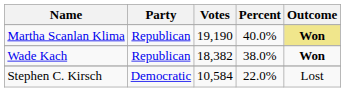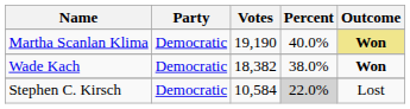 <table class=wikitable style="text-align:center">
 <tr>
 <th>Name</th>
 <th>Party</th>
 <th>Votes</th>
 <th>Percent</th>
 <th>Outcome</th>
 </tr>
 <tr>
 </tr>
 <tr>
 <td align=left><a href='#'>Martha Scanlan Klima</a></td>
-<td><a href='#'>Republican</a></td>
+<td><a href='#'>Democratic</a></td>
 <td>19,190</td>
 <td>40.0%</td>
 <td style="background: khaki;"><strong>Won</strong></td>
 </tr>
 <tr>
 </tr>
 <tr>
 <td align=left><a href='#'>Wade Kach</a></td>
-<td><a href='#'>Republican</a></td>
+<td><a href='#'>Democratic</a></td>
 <td>18,382</td>
 <td>38.0%</td>
 <td><strong>Won</strong></td>
 </tr>
 <tr>
 </tr>
 <tr>
 <td align=left>Stephen C. Kirsch</td>
 <td><a href='#'>Democratic</a></td>
 <td>10,584</td>
-<td>22.0%</td>
+<td style="background: lightgrey;">22.0%</td>
 <td>Lost</td>
 </tr>
 </table>
